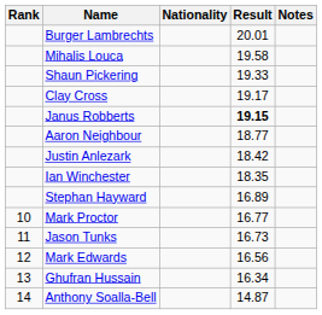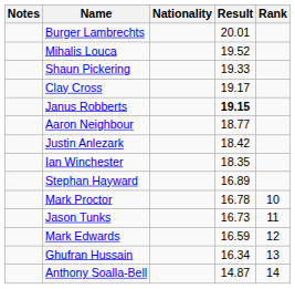 <table class="wikitable sortable" style="text-align:center">
 <tr>
-<th>Rank</th>
+<th>Notes</th>
 <th>Name</th>
 <th>Nationality</th>
 <th>Result</th>
-<th>Notes</th>
+<th>Rank</th>
 </tr>
 <tr>
 <td></td>
 <td align=left><a href='#'>Burger Lambrechts</a></td>
 <td align=left></td>
 <td>20.01</td>
 <td></td>
 </tr>
 <tr>
 <td></td>
 <td align=left><a href='#'>Mihalis Louca</a></td>
 <td align=left></td>
-<td>19.58</td>
+<td>19.52</td>
 <td></td>
 </tr>
 <tr>
 <td></td>
 <td align=left><a href='#'>Shaun Pickering</a></td>
 <td align=left></td>
 <td>19.33</td>
 <td></td>
 </tr>
 <tr>
 <td></td>
 <td align=left><a href='#'>Clay Cross</a></td>
 <td align=left></td>
 <td>19.17</td>
 <td></td>
 </tr>
 <tr>
 <td></td>
 <td align=left><a href='#'>Janus Robberts</a></td>
 <td align=left></td>
 <td><strong>19.15</strong></td>
 <td></td>
 </tr>
 <tr>
 <td></td>
 <td align=left><a href='#'>Aaron Neighbour</a></td>
 <td align=left></td>
 <td>18.77</td>
 <td></td>
 </tr>
 <tr>
 <td></td>
 <td align=left><a href='#'>Justin Anlezark</a></td>
 <td align=left></td>
 <td>18.42</td>
 <td></td>
 </tr>
 <tr>
 <td></td>
 <td align=left><a href='#'>Ian Winchester</a></td>
 <td align=left></td>
 <td>18.35</td>
 <td></td>
 </tr>
 <tr>
 <td></td>
 <td align=left><a href='#'>Stephan Hayward</a></td>
 <td align=left></td>
 <td>16.89</td>
 <td></td>
 </tr>
 <tr>
-<td>10</td>
+<td></td>
 <td align=left><a href='#'>Mark Proctor</a></td>
 <td align=left></td>
-<td>16.77</td>
-<td></td>
+<td>16.78</td>
+<td>10</td>
 </tr>
 <tr>
-<td>11</td>
+<td></td>
 <td align=left><a href='#'>Jason Tunks</a></td>
 <td align=left></td>
 <td>16.73</td>
-<td></td>
+<td>11</td>
 </tr>
 <tr>
-<td>12</td>
+<td></td>
 <td align=left><a href='#'>Mark Edwards</a></td>
 <td align=left></td>
-<td>16.56</td>
-<td></td>
+<td>16.59</td>
+<td>12</td>
 </tr>
 <tr>
-<td>13</td>
+<td></td>
 <td align=left><a href='#'>Ghufran Hussain</a></td>
 <td align=left></td>
 <td>16.34</td>
-<td></td>
+<td>13</td>
 </tr>
 <tr>
-<td>14</td>
+<td></td>
 <td align=left><a href='#'>Anthony Soalla-Bell</a></td>
 <td align=left></td>
 <td>14.87</td>
-<td></td>
+<td>14</td>
 </tr>
 </table>
